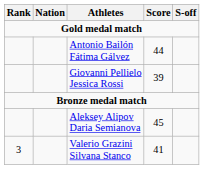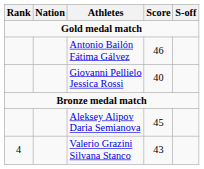 <table class="wikitable" style="text-align:center">
 <tr>
 <th>Rank</th>
 <th>Nation</th>
 <th>Athletes</th>
 <th>Score</th>
 <th>S-off</th>
 </tr>
 <tr>
 <td colspan=6><strong>Gold medal match</strong></td>
 </tr>
 <tr>
 <td></td>
 <td align=left></td>
 <td align=left><a href='#'>Antonio Bailón</a><br><a href='#'>Fátima Gálvez</a></td>
-<td>44</td>
+<td>46</td>
 <td></td>
 </tr>
 <tr>
 <td></td>
 <td align=left></td>
 <td align=left><a href='#'>Giovanni Pellielo</a><br><a href='#'>Jessica Rossi</a></td>
-<td>39</td>
+<td>40</td>
 <td></td>
 </tr>
 <tr>
 <td colspan=6><strong>Bronze medal match</strong></td>
 </tr>
 <tr>
 <td></td>
 <td align=left></td>
 <td align=left><a href='#'>Aleksey Alipov</a><br><a href='#'>Daria Semianova</a></td>
 <td>45</td>
 <td></td>
 </tr>
 <tr>
-<td>3</td>
+<td>4</td>
 <td align=left></td>
 <td align=left><a href='#'>Valerio Grazini</a><br><a href='#'>Silvana Stanco</a></td>
-<td>41</td>
+<td>43</td>
 <td></td>
 </tr>
 </table>
